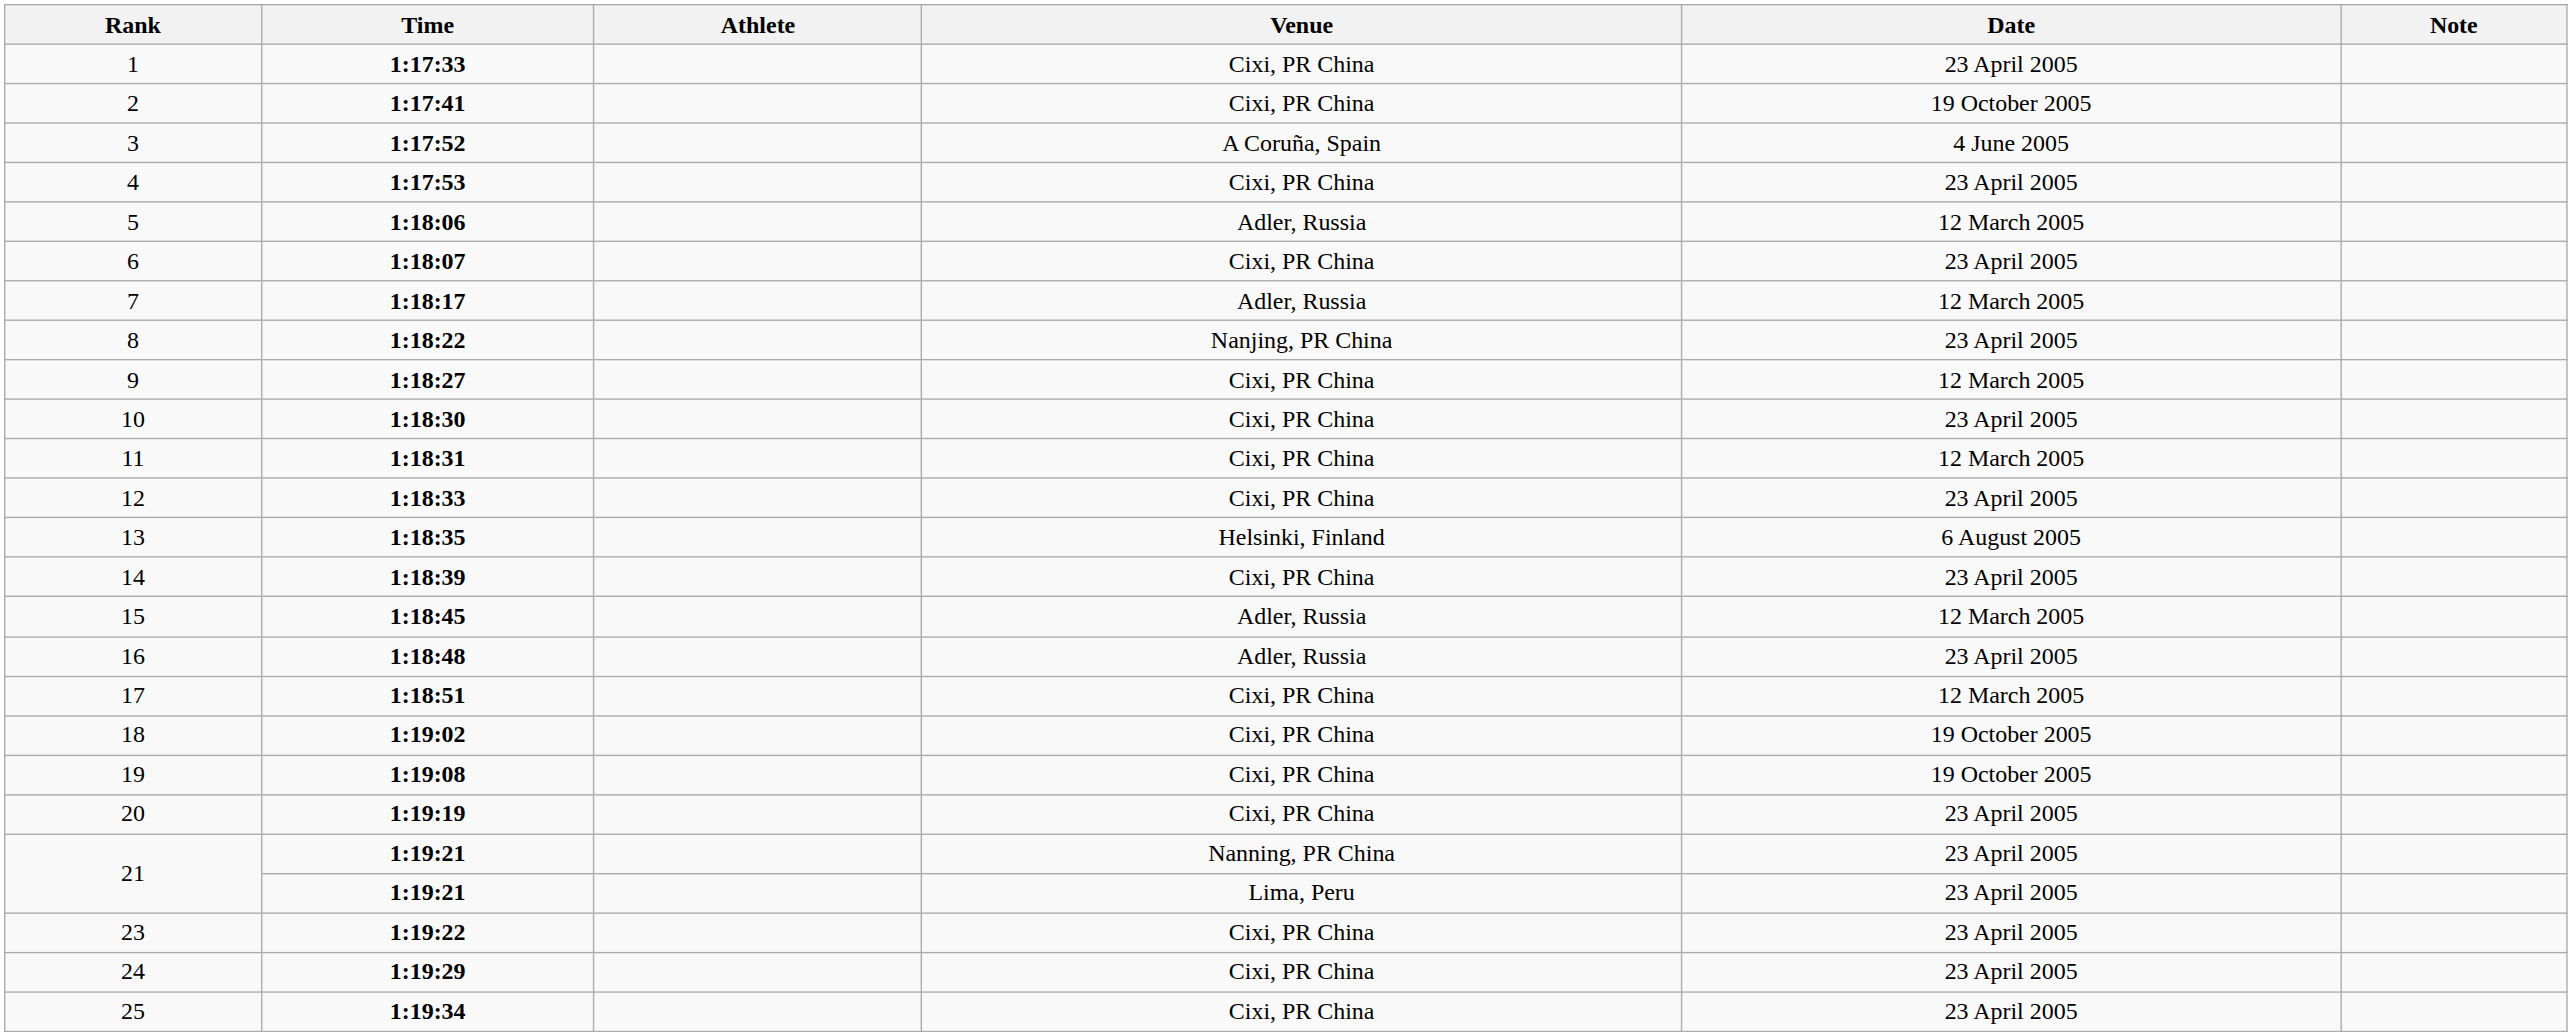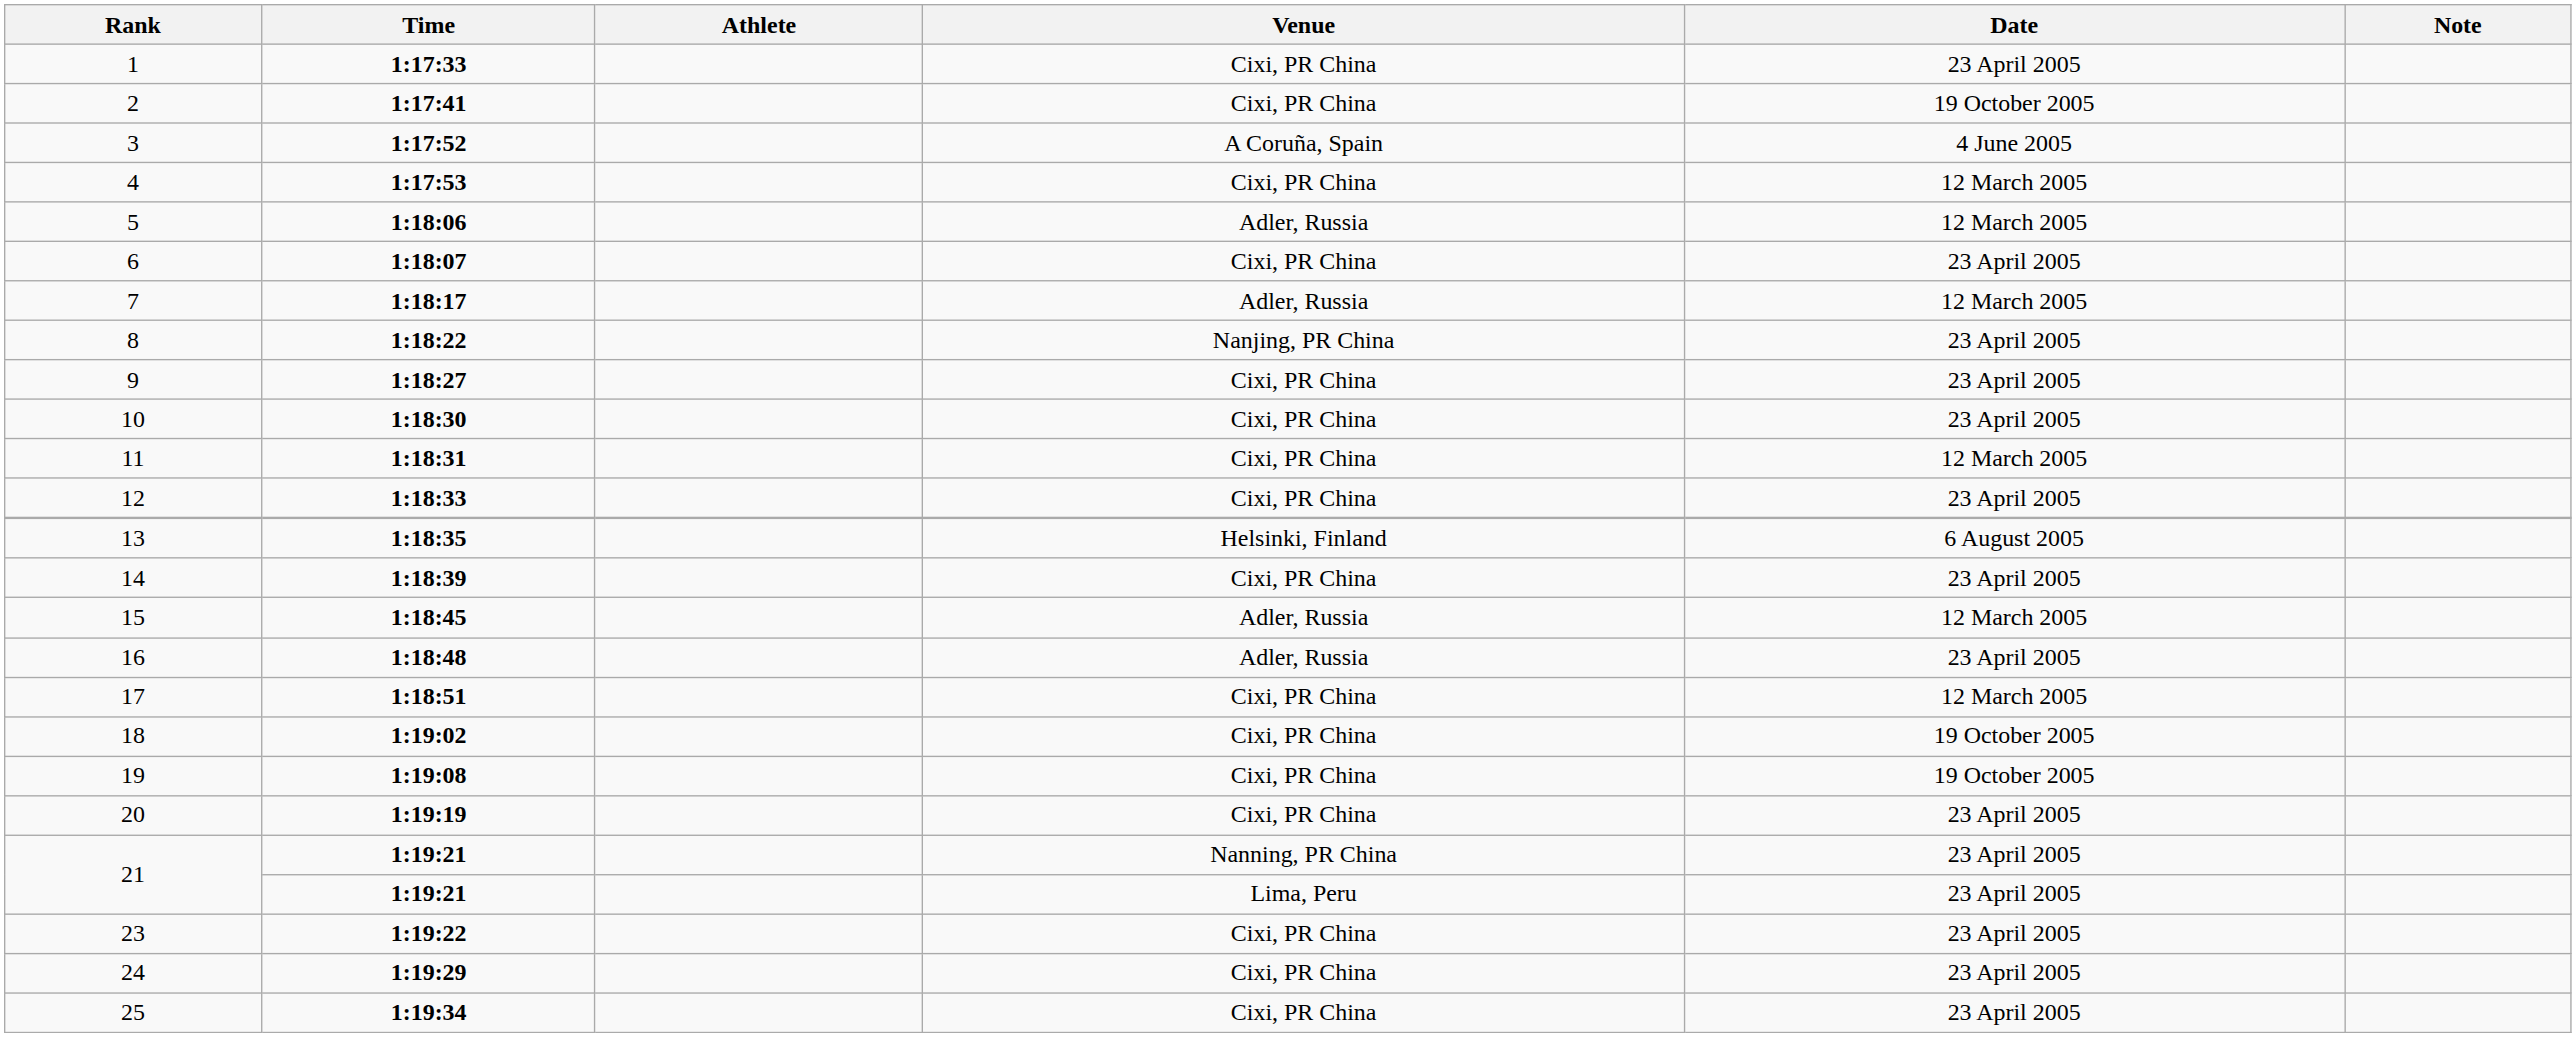 <table class="wikitable" style=" text-align:center; font-size:110%;" width="95%">
 <tr>
 <th>Rank</th>
 <th>Time</th>
 <th>Athlete</th>
 <th>Venue</th>
 <th>Date</th>
 <th>Note</th>
 </tr>
 <tr>
 <td>1</td>
 <td><strong>1:17:33</strong></td>
 <td align=left></td>
 <td>Cixi, PR China</td>
 <td>23 April 2005</td>
 <td></td>
 </tr>
 <tr>
 <td>2</td>
 <td><strong>1:17:41</strong></td>
 <td align=left></td>
 <td>Cixi, PR China</td>
 <td>19 October 2005</td>
 <td></td>
 </tr>
 <tr>
 <td>3</td>
 <td><strong>1:17:52</strong></td>
 <td align=left></td>
 <td>A Coruña, Spain</td>
 <td>4 June 2005</td>
 <td></td>
 </tr>
 <tr>
 <td>4</td>
 <td><strong>1:17:53</strong></td>
 <td align=left></td>
 <td>Cixi, PR China</td>
-<td>23 April 2005</td>
+<td>12 March 2005</td>
 <td></td>
 </tr>
 <tr>
 <td>5</td>
 <td><strong>1:18:06</strong></td>
 <td align=left></td>
 <td>Adler, Russia</td>
 <td>12 March 2005</td>
 <td></td>
 </tr>
 <tr>
 <td>6</td>
 <td><strong>1:18:07</strong></td>
 <td align=left></td>
 <td>Cixi, PR China</td>
 <td>23 April 2005</td>
 <td></td>
 </tr>
 <tr>
 <td>7</td>
 <td><strong>1:18:17</strong></td>
 <td align=left></td>
 <td>Adler, Russia</td>
 <td>12 March 2005</td>
 <td></td>
 </tr>
 <tr>
 <td>8</td>
 <td><strong>1:18:22</strong></td>
 <td align=left></td>
 <td>Nanjing, PR China</td>
 <td>23 April 2005</td>
 <td></td>
 </tr>
 <tr>
 <td>9</td>
 <td><strong>1:18:27</strong></td>
 <td align=left></td>
 <td>Cixi, PR China</td>
-<td>12 March 2005</td>
+<td>23 April 2005</td>
 <td></td>
 </tr>
 <tr>
 <td>10</td>
 <td><strong>1:18:30</strong></td>
 <td align=left></td>
 <td>Cixi, PR China</td>
 <td>23 April 2005</td>
 <td></td>
 </tr>
 <tr>
 <td>11</td>
 <td><strong>1:18:31</strong></td>
 <td align=left></td>
 <td>Cixi, PR China</td>
 <td>12 March 2005</td>
 <td></td>
 </tr>
 <tr>
 <td>12</td>
 <td><strong>1:18:33</strong></td>
 <td align=left></td>
 <td>Cixi, PR China</td>
 <td>23 April 2005</td>
 <td></td>
 </tr>
 <tr>
 <td>13</td>
 <td><strong>1:18:35</strong></td>
 <td align=left></td>
 <td>Helsinki, Finland</td>
 <td>6 August 2005</td>
 <td></td>
 </tr>
 <tr>
 <td>14</td>
 <td><strong>1:18:39</strong></td>
 <td align=left></td>
 <td>Cixi, PR China</td>
 <td>23 April 2005</td>
 <td></td>
 </tr>
 <tr>
 <td>15</td>
 <td><strong>1:18:45</strong></td>
 <td align=left></td>
 <td>Adler, Russia</td>
 <td>12 March 2005</td>
 <td></td>
 </tr>
 <tr>
 <td>16</td>
 <td><strong>1:18:48</strong></td>
 <td align=left></td>
 <td>Adler, Russia</td>
 <td>23 April 2005</td>
 <td></td>
 </tr>
 <tr>
 <td>17</td>
 <td><strong>1:18:51</strong></td>
 <td align=left></td>
 <td>Cixi, PR China</td>
 <td>12 March 2005</td>
 <td></td>
 </tr>
 <tr>
 <td>18</td>
 <td><strong>1:19:02</strong></td>
 <td align=left></td>
 <td>Cixi, PR China</td>
 <td>19 October 2005</td>
 <td></td>
 </tr>
 <tr>
 <td>19</td>
 <td><strong>1:19:08</strong></td>
 <td align=left></td>
 <td>Cixi, PR China</td>
 <td>19 October 2005</td>
 <td></td>
 </tr>
 <tr>
 <td>20</td>
 <td><strong>1:19:19</strong></td>
 <td align=left></td>
 <td>Cixi, PR China</td>
 <td>23 April 2005</td>
 <td></td>
 </tr>
 <tr>
 <td rowspan=2>21</td>
 <td><strong>1:19:21</strong></td>
 <td align=left></td>
 <td>Nanning, PR China</td>
 <td>23 April 2005</td>
 <td></td>
 </tr>
 <tr>
 <td><strong>1:19:21</strong></td>
 <td align=left></td>
 <td>Lima, Peru</td>
 <td>23 April 2005</td>
 <td></td>
 </tr>
 <tr>
 <td>23</td>
 <td><strong>1:19:22</strong></td>
 <td align=left></td>
 <td>Cixi, PR China</td>
 <td>23 April 2005</td>
 <td></td>
 </tr>
 <tr>
 <td>24</td>
 <td><strong>1:19:29</strong></td>
 <td align=left></td>
 <td>Cixi, PR China</td>
 <td>23 April 2005</td>
 <td></td>
 </tr>
 <tr>
 <td>25</td>
 <td><strong>1:19:34</strong></td>
 <td align=left></td>
 <td>Cixi, PR China</td>
 <td>23 April 2005</td>
 <td></td>
 </tr>
 </table>
